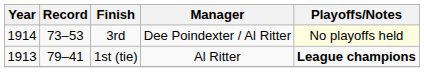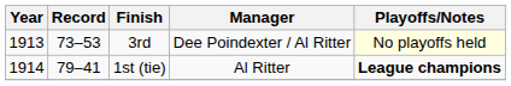 <table class="wikitable" style="text-align:center">
 <tr>
 <th>Year</th>
 <th>Record</th>
 <th>Finish</th>
 <th>Manager</th>
 <th>Playoffs/Notes</th>
 </tr>
 <tr align=center>
-<td>1914</td>
+<td>1913</td>
 <td>73–53</td>
 <td>3rd</td>
 <td>Dee Poindexter / Al Ritter</td>
 <td style="background: lightyellow;">No playoffs held</td>
 </tr>
 <tr align=center>
-<td>1913</td>
+<td>1914</td>
 <td>79–41</td>
 <td>1st (tie)</td>
 <td>Al Ritter</td>
 <td><strong>League champions</strong></td>
 </tr>
 <tr align=center>
 </tr>
 </table>
